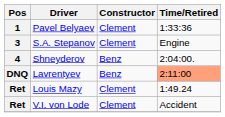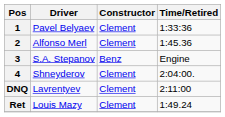 <table class="wikitable" style="font-size: 95%;">
 <tr>
 <th>Pos</th>
 <th>Driver</th>
 <th>Constructor</th>
 <th>Time/Retired</th>
 </tr>
 <tr>
 <th>1</th>
 <td> <a href='#'>Pavel Belyaev</a> </td>
 <td><a href='#'>Clement</a></td>
 <td>1:33:36</td>
 </tr>
 <tr>
+<th>2</th>
+<td> <a href='#'>Alfonso Merl</a> </td>
+<td><a href='#'>Clement</a></td>
+<td>1:45.36</td>
+</tr>
+<tr>
 <th>3</th>
 <td> <a href='#'>S.A. Stepanov</a> </td>
-<td><a href='#'>Clement</a></td>
+<td><a href='#'>Benz</a></td>
 <td>Engine</td>
 </tr>
 <tr>
 <th>4</th>
 <td> <a href='#'>Shneyderov</a> </td>
-<td><a href='#'>Benz</a></td>
+<td><a href='#'>Clement</a></td>
 <td>2:04:00.</td>
 </tr>
 <tr>
 <th>DNQ</th>
 <td> <a href='#'>Lavrentyev</a> </td>
-<td><a href='#'>Benz</a></td>
-<td style="background: lightsalmon;">2:11:00</td>
+<td><a href='#'>Clement</a></td>
+<td>2:11:00</td>
 </tr>
 <tr>
 <th>Ret</th>
 <td> <a href='#'>Louis Mazy</a> </td>
 <td><a href='#'>Clement</a></td>
 <td>1:49.24</td>
 </tr>
 <tr>
-<th>Ret</th>
-<td> <a href='#'>V.I. von Lode</a> </td>
-<td><a href='#'>Clement</a></td>
-<td>Accident</td>
-</tr>
-<tr>
 </tr>
 </table>
